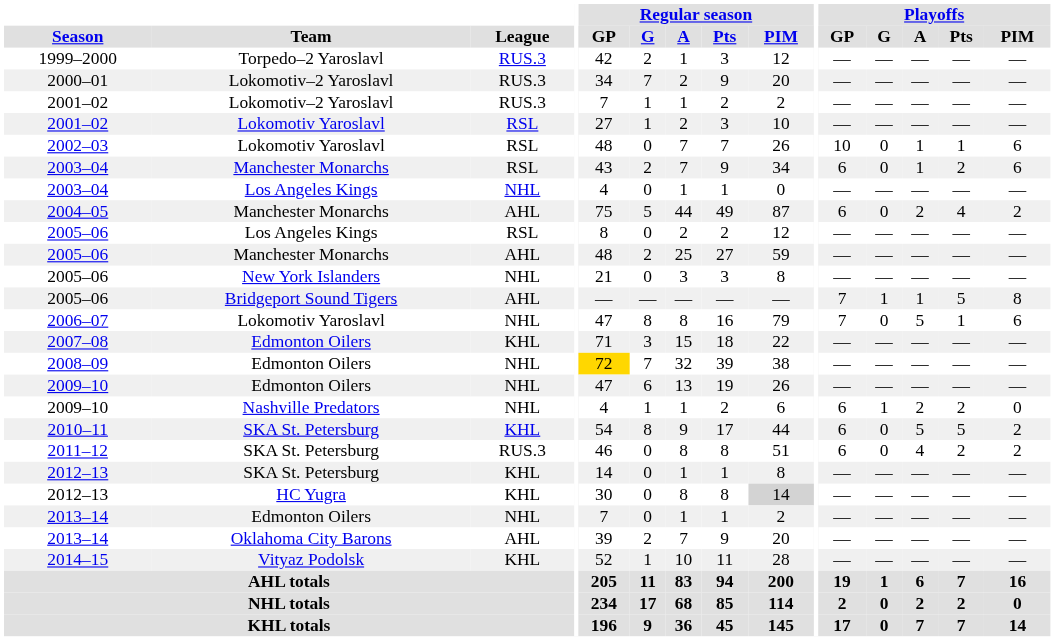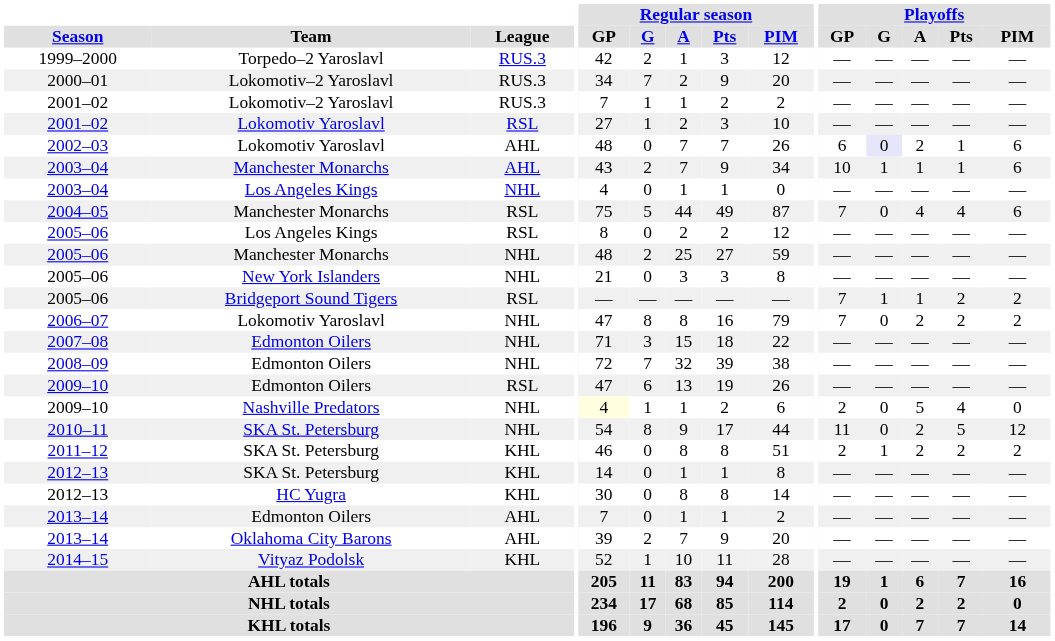 <table border="0" cellpadding="1" cellspacing="0" style="text-align:center; width:60em">
 <tr bgcolor="#e0e0e0">
 <th colspan="3" bgcolor="#ffffff"></th>
 <th rowspan="99" bgcolor="#ffffff"></th>
 <th colspan="5"><a href='#'>Regular season</a></th>
 <th rowspan="99" bgcolor="#ffffff"></th>
 <th colspan="5"><a href='#'>Playoffs</a></th>
 </tr>
 <tr bgcolor="#e0e0e0">
 <th><a href='#'>Season</a></th>
 <th>Team</th>
 <th>League</th>
 <th>GP</th>
 <th><a href='#'>G</a></th>
 <th><a href='#'>A</a></th>
 <th><a href='#'>Pts</a></th>
 <th><a href='#'>PIM</a></th>
 <th>GP</th>
 <th>G</th>
 <th>A</th>
 <th>Pts</th>
 <th>PIM</th>
 </tr>
 <tr>
 <td>1999–2000</td>
 <td>Torpedo–2 Yaroslavl</td>
 <td><a href='#'>RUS.3</a></td>
 <td>42</td>
 <td>2</td>
 <td>1</td>
 <td>3</td>
 <td>12</td>
 <td>—</td>
 <td>—</td>
 <td>—</td>
 <td>—</td>
 <td>—</td>
 </tr>
 <tr bgcolor="#f0f0f0">
 <td>2000–01</td>
 <td>Lokomotiv–2 Yaroslavl</td>
 <td>RUS.3</td>
 <td>34</td>
 <td>7</td>
 <td>2</td>
 <td>9</td>
 <td>20</td>
 <td>—</td>
 <td>—</td>
 <td>—</td>
 <td>—</td>
 <td>—</td>
 </tr>
 <tr>
 <td>2001–02</td>
 <td>Lokomotiv–2 Yaroslavl</td>
 <td>RUS.3</td>
 <td>7</td>
 <td>1</td>
 <td>1</td>
 <td>2</td>
 <td>2</td>
 <td>—</td>
 <td>—</td>
 <td>—</td>
 <td>—</td>
 <td>—</td>
 </tr>
 <tr bgcolor="#f0f0f0">
 <td><a href='#'>2001–02</a></td>
 <td><a href='#'>Lokomotiv Yaroslavl</a></td>
 <td><a href='#'>RSL</a></td>
 <td>27</td>
 <td>1</td>
 <td>2</td>
 <td>3</td>
 <td>10</td>
 <td>—</td>
 <td>—</td>
 <td>—</td>
 <td>—</td>
 <td>—</td>
 </tr>
 <tr>
 <td><a href='#'>2002–03</a></td>
 <td>Lokomotiv Yaroslavl</td>
-<td>RSL</td>
+<td>AHL</td>
 <td>48</td>
 <td>0</td>
 <td>7</td>
 <td>7</td>
 <td>26</td>
-<td>10</td>
-<td>0</td>
-<td>1</td>
+<td>6</td>
+<td style="background: lavender;">0</td>
+<td>2</td>
 <td>1</td>
 <td>6</td>
 </tr>
 <tr bgcolor="#f0f0f0">
 <td><a href='#'>2003–04</a></td>
 <td><a href='#'>Manchester Monarchs</a></td>
-<td>RSL</td>
+<td><a href='#'>AHL</a></td>
 <td>43</td>
 <td>2</td>
 <td>7</td>
 <td>9</td>
 <td>34</td>
-<td>6</td>
-<td>0</td>
+<td>10</td>
 <td>1</td>
-<td>2</td>
+<td>1</td>
+<td>1</td>
 <td>6</td>
 </tr>
 <tr>
 <td><a href='#'>2003–04</a></td>
 <td><a href='#'>Los Angeles Kings</a></td>
 <td><a href='#'>NHL</a></td>
 <td>4</td>
 <td>0</td>
 <td>1</td>
 <td>1</td>
 <td>0</td>
 <td>—</td>
 <td>—</td>
 <td>—</td>
 <td>—</td>
 <td>—</td>
 </tr>
 <tr bgcolor="#f0f0f0">
 <td><a href='#'>2004–05</a></td>
 <td>Manchester Monarchs</td>
-<td>AHL</td>
+<td>RSL</td>
 <td>75</td>
 <td>5</td>
 <td>44</td>
 <td>49</td>
 <td>87</td>
+<td>7</td>
+<td>0</td>
+<td>4</td>
+<td>4</td>
 <td>6</td>
-<td>0</td>
-<td>2</td>
-<td>4</td>
-<td>2</td>
 </tr>
 <tr>
 <td><a href='#'>2005–06</a></td>
 <td>Los Angeles Kings</td>
 <td>RSL</td>
 <td>8</td>
 <td>0</td>
 <td>2</td>
 <td>2</td>
 <td>12</td>
 <td>—</td>
 <td>—</td>
 <td>—</td>
 <td>—</td>
 <td>—</td>
 </tr>
 <tr bgcolor="#f0f0f0">
 <td><a href='#'>2005–06</a></td>
 <td>Manchester Monarchs</td>
-<td>AHL</td>
+<td>NHL</td>
 <td>48</td>
 <td>2</td>
 <td>25</td>
 <td>27</td>
 <td>59</td>
 <td>—</td>
 <td>—</td>
 <td>—</td>
 <td>—</td>
 <td>—</td>
 </tr>
 <tr>
 <td>2005–06</td>
 <td><a href='#'>New York Islanders</a></td>
 <td>NHL</td>
 <td>21</td>
 <td>0</td>
 <td>3</td>
 <td>3</td>
 <td>8</td>
 <td>—</td>
 <td>—</td>
 <td>—</td>
 <td>—</td>
 <td>—</td>
 </tr>
 <tr bgcolor="#f0f0f0">
 <td>2005–06</td>
 <td><a href='#'>Bridgeport Sound Tigers</a></td>
-<td>AHL</td>
+<td>RSL</td>
 <td>—</td>
 <td>—</td>
 <td>—</td>
 <td>—</td>
 <td>—</td>
 <td>7</td>
 <td>1</td>
 <td>1</td>
-<td>5</td>
-<td>8</td>
+<td>2</td>
+<td>2</td>
 </tr>
 <tr>
 <td><a href='#'>2006–07</a></td>
 <td>Lokomotiv Yaroslavl</td>
 <td>NHL</td>
 <td>47</td>
 <td>8</td>
 <td>8</td>
 <td>16</td>
 <td>79</td>
 <td>7</td>
 <td>0</td>
-<td>5</td>
-<td>1</td>
-<td>6</td>
+<td>2</td>
+<td>2</td>
+<td>2</td>
 </tr>
 <tr bgcolor="#f0f0f0">
 <td><a href='#'>2007–08</a></td>
 <td><a href='#'>Edmonton Oilers</a></td>
-<td>KHL</td>
+<td>NHL</td>
 <td>71</td>
 <td>3</td>
 <td>15</td>
 <td>18</td>
 <td>22</td>
 <td>—</td>
 <td>—</td>
 <td>—</td>
 <td>—</td>
 <td>—</td>
 </tr>
 <tr>
 <td><a href='#'>2008–09</a></td>
 <td>Edmonton Oilers</td>
 <td>NHL</td>
-<td style="background: gold;">72</td>
+<td>72</td>
 <td>7</td>
 <td>32</td>
 <td>39</td>
 <td>38</td>
 <td>—</td>
 <td>—</td>
 <td>—</td>
 <td>—</td>
 <td>—</td>
 </tr>
 <tr bgcolor="#f0f0f0">
 <td><a href='#'>2009–10</a></td>
 <td>Edmonton Oilers</td>
-<td>NHL</td>
+<td>RSL</td>
 <td>47</td>
 <td>6</td>
 <td>13</td>
 <td>19</td>
 <td>26</td>
 <td>—</td>
 <td>—</td>
 <td>—</td>
 <td>—</td>
 <td>—</td>
 </tr>
 <tr>
 <td>2009–10</td>
 <td><a href='#'>Nashville Predators</a></td>
 <td>NHL</td>
-<td>4</td>
+<td style="background: lightyellow;">4</td>
 <td>1</td>
 <td>1</td>
 <td>2</td>
 <td>6</td>
-<td>6</td>
-<td>1</td>
 <td>2</td>
-<td>2</td>
+<td>0</td>
+<td>5</td>
+<td>4</td>
 <td>0</td>
 </tr>
 <tr bgcolor="#f0f0f0">
 <td><a href='#'>2010–11</a></td>
 <td><a href='#'>SKA St. Petersburg</a></td>
-<td><a href='#'>KHL</a></td>
+<td>NHL</td>
 <td>54</td>
 <td>8</td>
 <td>9</td>
 <td>17</td>
 <td>44</td>
-<td>6</td>
+<td>11</td>
 <td>0</td>
+<td>2</td>
 <td>5</td>
-<td>5</td>
-<td>2</td>
+<td>12</td>
 </tr>
 <tr>
 <td><a href='#'>2011–12</a></td>
 <td>SKA St. Petersburg</td>
-<td>RUS.3</td>
+<td>KHL</td>
 <td>46</td>
 <td>0</td>
 <td>8</td>
 <td>8</td>
 <td>51</td>
-<td>6</td>
-<td>0</td>
-<td>4</td>
+<td>2</td>
+<td>1</td>
+<td>2</td>
 <td>2</td>
 <td>2</td>
 </tr>
 <tr bgcolor="#f0f0f0">
 <td><a href='#'>2012–13</a></td>
 <td>SKA St. Petersburg</td>
 <td>KHL</td>
 <td>14</td>
 <td>0</td>
 <td>1</td>
 <td>1</td>
 <td>8</td>
 <td>—</td>
 <td>—</td>
 <td>—</td>
 <td>—</td>
 <td>—</td>
 </tr>
 <tr>
 <td>2012–13</td>
 <td><a href='#'>HC Yugra</a></td>
 <td>KHL</td>
 <td>30</td>
 <td>0</td>
 <td>8</td>
 <td>8</td>
-<td style="background: lightgrey;">14</td>
+<td>14</td>
 <td>—</td>
 <td>—</td>
 <td>—</td>
 <td>—</td>
 <td>—</td>
 </tr>
 <tr bgcolor="#f0f0f0">
 <td><a href='#'>2013–14</a></td>
 <td>Edmonton Oilers</td>
-<td>NHL</td>
+<td>AHL</td>
 <td>7</td>
 <td>0</td>
 <td>1</td>
 <td>1</td>
 <td>2</td>
 <td>—</td>
 <td>—</td>
 <td>—</td>
 <td>—</td>
 <td>—</td>
 </tr>
 <tr>
 <td><a href='#'>2013–14</a></td>
 <td><a href='#'>Oklahoma City Barons</a></td>
 <td>AHL</td>
 <td>39</td>
 <td>2</td>
 <td>7</td>
 <td>9</td>
 <td>20</td>
 <td>—</td>
 <td>—</td>
 <td>—</td>
 <td>—</td>
 <td>—</td>
 </tr>
 <tr bgcolor="#f0f0f0">
 <td><a href='#'>2014–15</a></td>
 <td><a href='#'>Vityaz Podolsk</a></td>
 <td>KHL</td>
 <td>52</td>
 <td>1</td>
 <td>10</td>
 <td>11</td>
 <td>28</td>
 <td>—</td>
 <td>—</td>
 <td>—</td>
 <td>—</td>
 <td>—</td>
 </tr>
 <tr bgcolor="#e0e0e0">
 <th colspan="3">AHL totals</th>
 <th>205</th>
 <th>11</th>
 <th>83</th>
 <th>94</th>
 <th>200</th>
 <th>19</th>
 <th>1</th>
 <th>6</th>
 <th>7</th>
 <th>16</th>
 </tr>
 <tr bgcolor="#e0e0e0">
 <th colspan="3">NHL totals</th>
 <th>234</th>
 <th>17</th>
 <th>68</th>
 <th>85</th>
 <th>114</th>
 <th>2</th>
 <th>0</th>
 <th>2</th>
 <th>2</th>
 <th>0</th>
 </tr>
 <tr bgcolor="#e0e0e0">
 <th colspan="3">KHL totals</th>
 <th>196</th>
 <th>9</th>
 <th>36</th>
 <th>45</th>
 <th>145</th>
 <th>17</th>
 <th>0</th>
 <th>7</th>
 <th>7</th>
 <th>14</th>
 </tr>
 </table>
